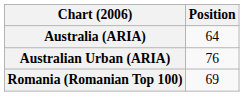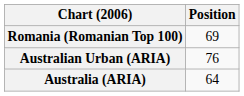 <table class="wikitable sortable plainrowheaders" style="text-align:center">
 <tr>
 <th>Chart (2006)</th>
 <th>Position</th>
 </tr>
 <tr>
-<th scope="row">Australia (ARIA)</th>
-<td>64</td>
+<th scope="row">Romania (Romanian Top 100)</th>
+<td>69</td>
 </tr>
 <tr>
 <th scope="row">Australian Urban (ARIA)</th>
 <td>76</td>
 </tr>
 <tr>
-<th scope="row">Romania (Romanian Top 100)</th>
-<td>69</td>
+<th scope="row">Australia (ARIA)</th>
+<td>64</td>
 </tr>
 </table>
